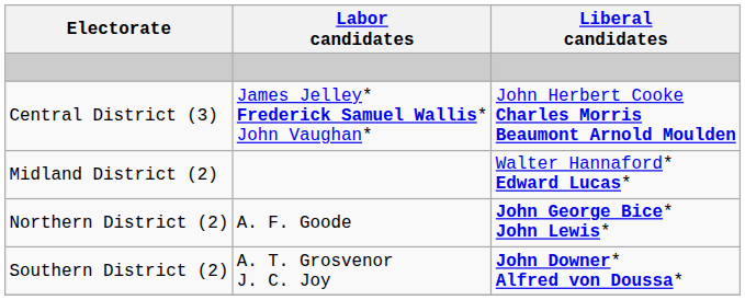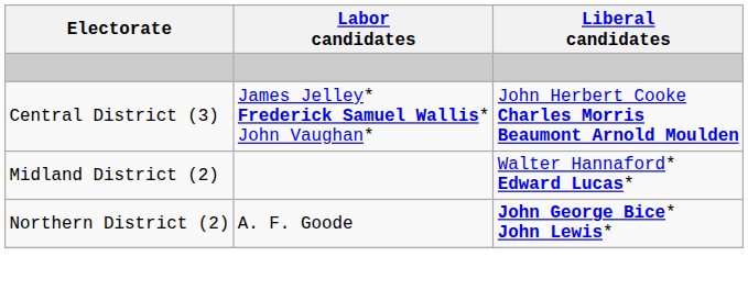 <table class="wikitable">
 <tr>
 <th>Electorate</th>
 <th><a href='#'>Labor</a><br> candidates</th>
 <th><a href='#'>Liberal</a><br> candidates</th>
 </tr>
 <tr bgcolor="#cccccc">
 <td></td>
 <td></td>
 <td> </td>
 </tr>
 <tr>
 <td>Central District (3)</td>
 <td><a href='#'>James Jelley</a>*<br><strong><a href='#'>Frederick Samuel Wallis</a></strong>*<br><a href='#'>John Vaughan</a>*</td>
 <td><a href='#'>John Herbert Cooke</a><br><strong><a href='#'>Charles Morris</a></strong><br><strong><a href='#'>Beaumont Arnold Moulden</a></strong></td>
 </tr>
 <tr>
 <td>Midland District (2)</td>
 <td></td>
 <td><a href='#'>Walter Hannaford</a>*<br><strong><a href='#'>Edward Lucas</a></strong>*</td>
 </tr>
 <tr>
 <td>Northern District (2)</td>
 <td>A. F. Goode</td>
 <td><strong><a href='#'>John George Bice</a></strong>*<br><strong><a href='#'>John Lewis</a></strong>*</td>
 </tr>
 <tr>
-<td>Southern District (2)</td>
-<td>A. T. Grosvenor<br>J. C. Joy</td>
-<td><strong><a href='#'>John Downer</a></strong>*<br><strong><a href='#'>Alfred von Doussa</a></strong>*</td>
-</tr>
-<tr>
 </tr>
 </table>
